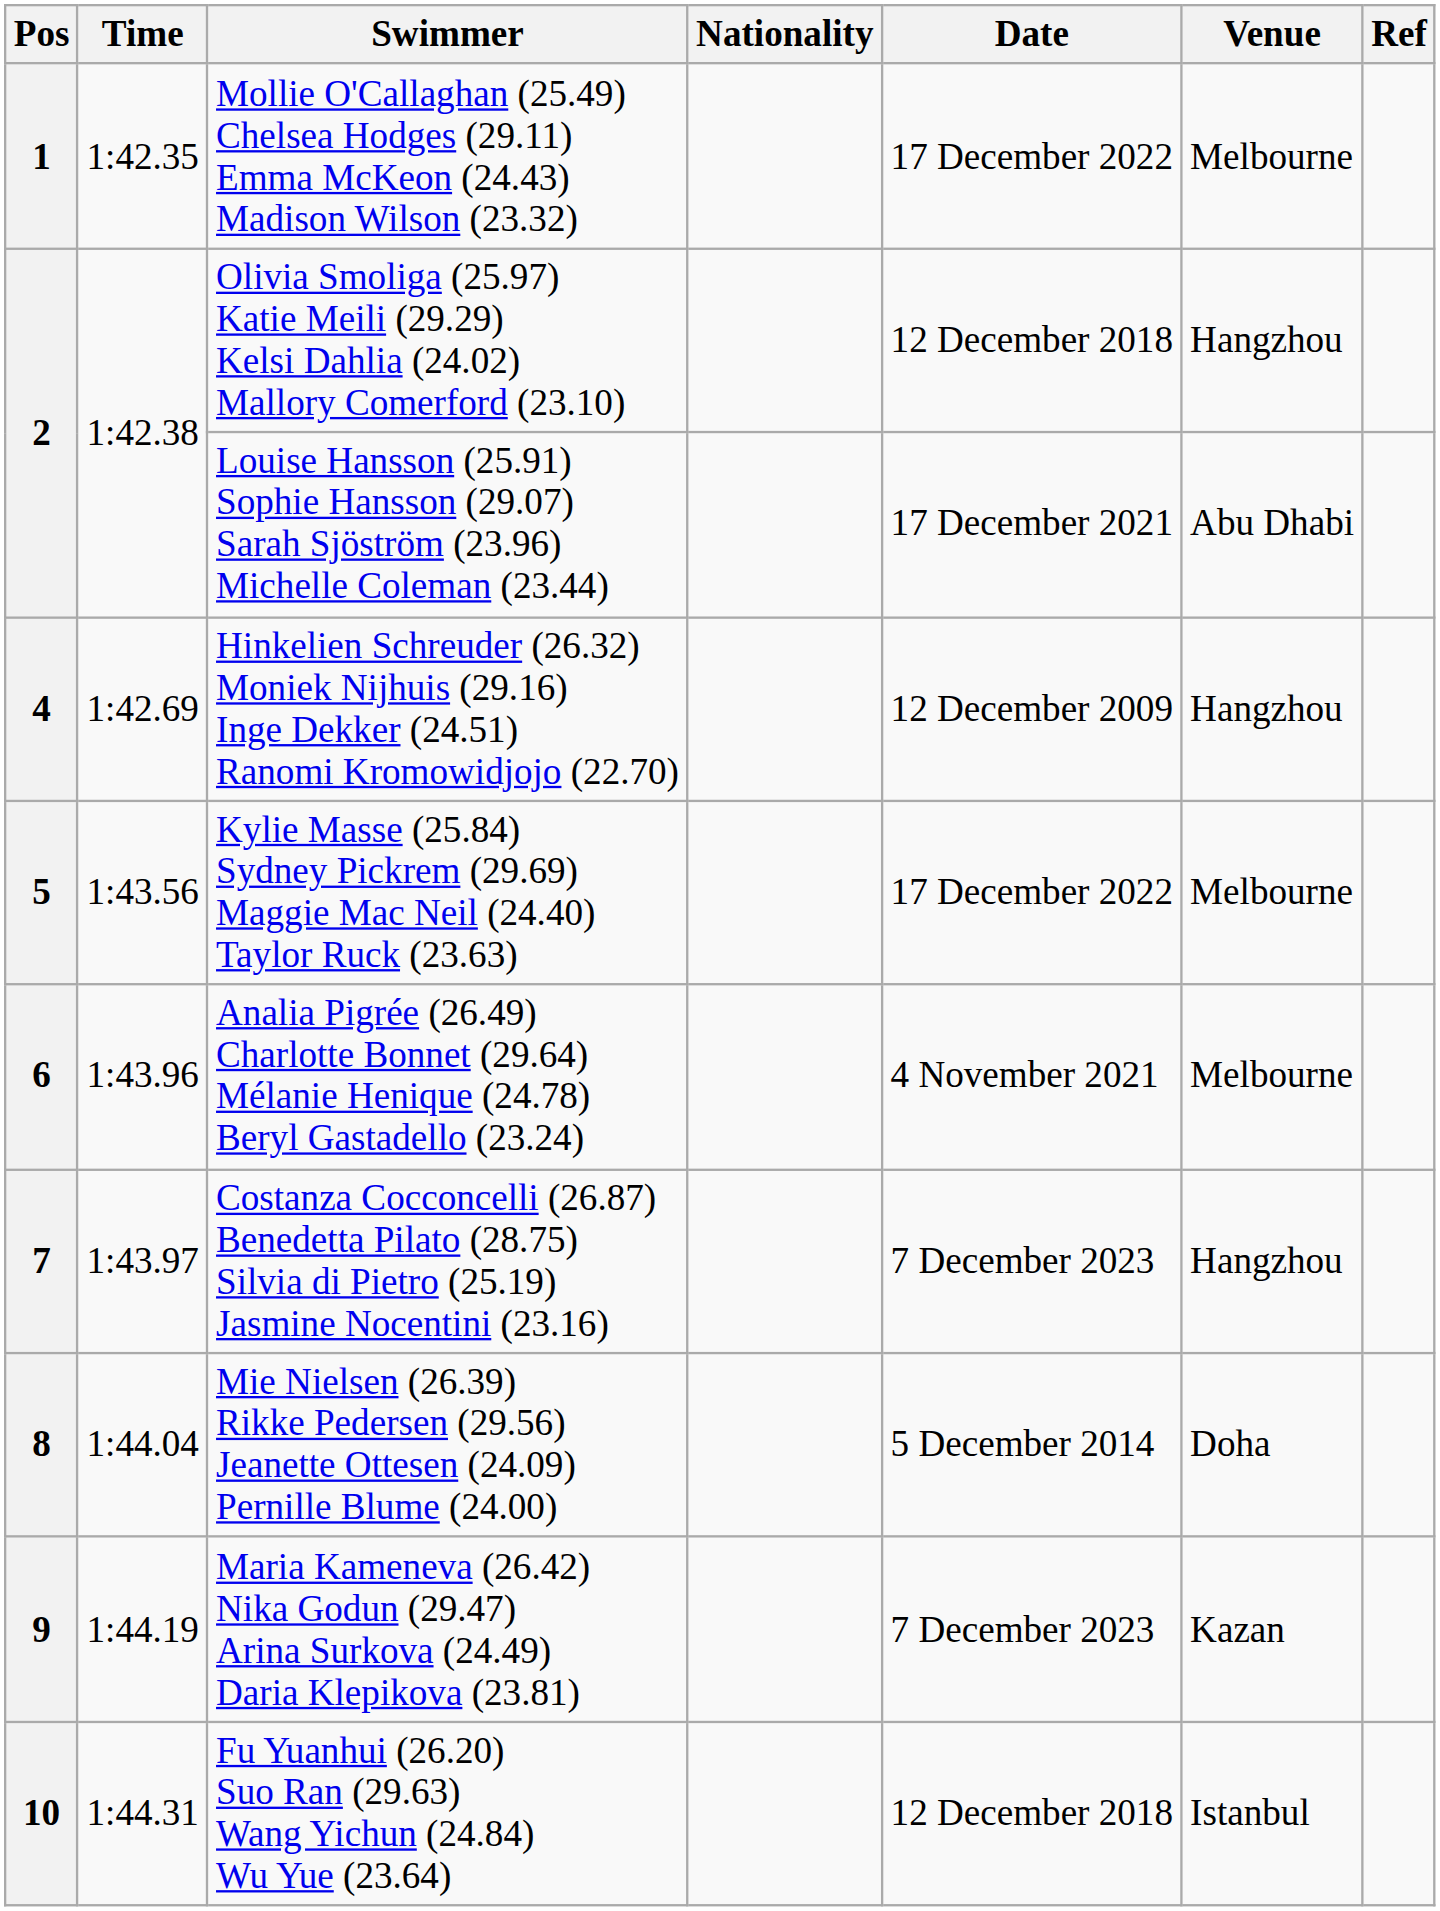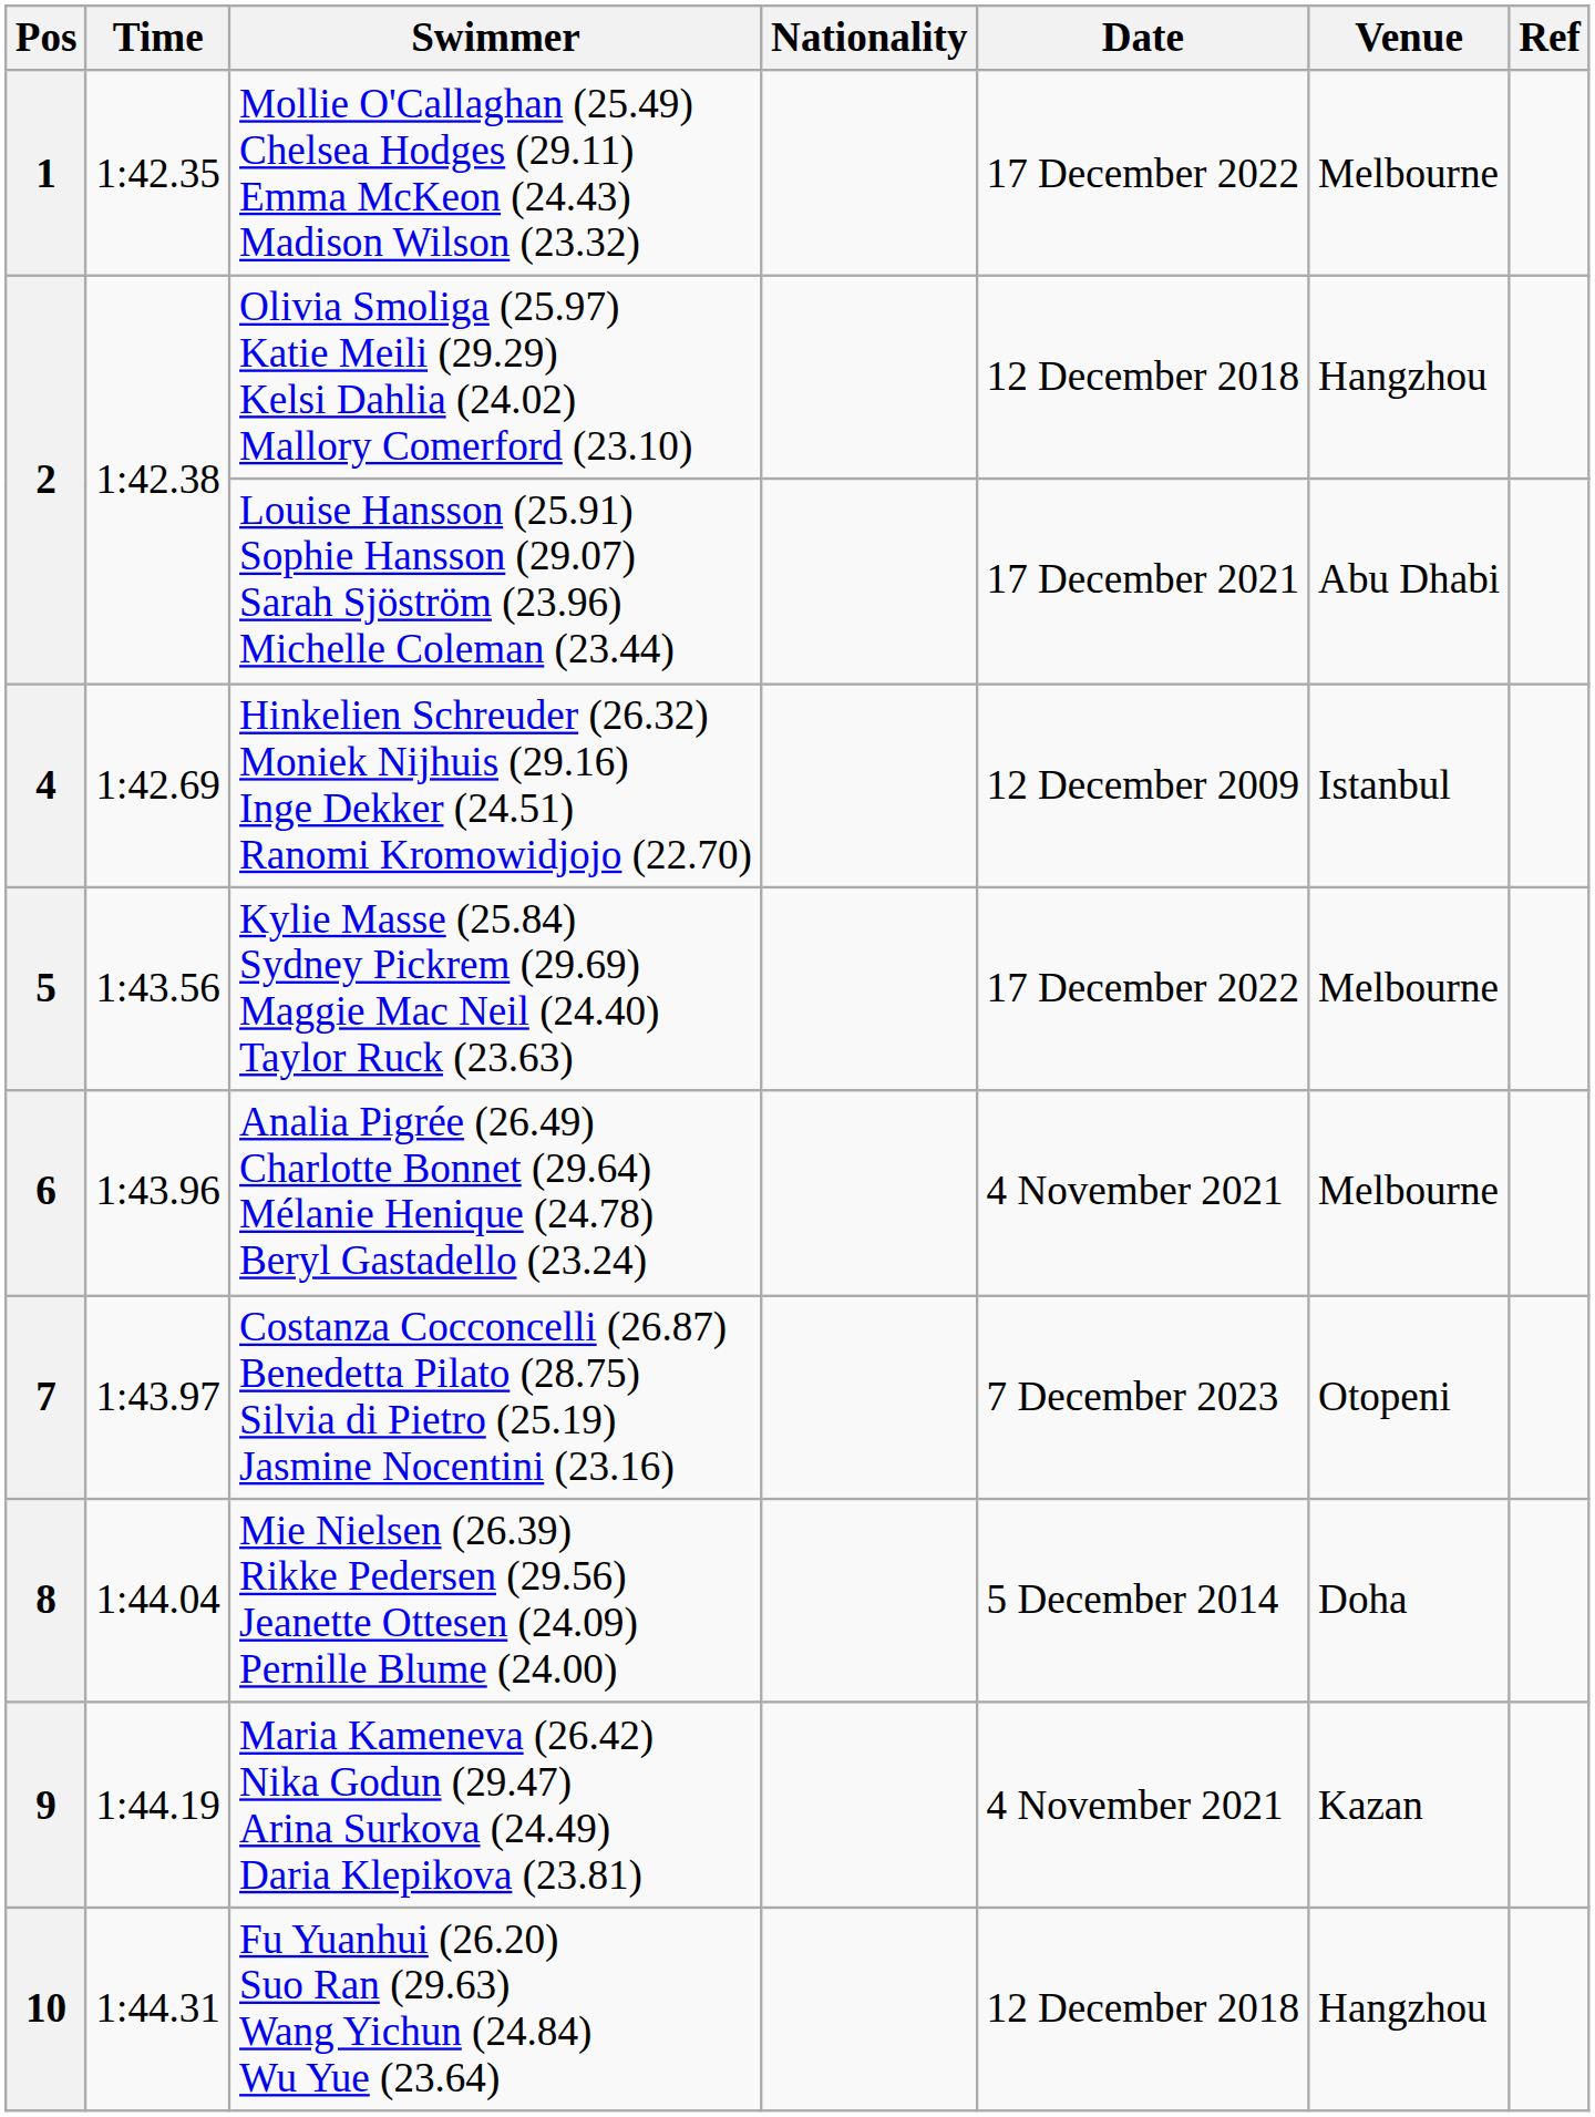 <table class="wikitable">
 <tr>
 <th>Pos</th>
 <th>Time</th>
 <th>Swimmer</th>
 <th>Nationality</th>
 <th>Date</th>
 <th>Venue</th>
 <th>Ref</th>
 </tr>
 <tr>
 <th>1</th>
 <td>1:42.35</td>
 <td><a href='#'>Mollie O'Callaghan</a> (25.49)<br><a href='#'>Chelsea Hodges</a> (29.11)<br><a href='#'>Emma McKeon</a> (24.43)<br><a href='#'>Madison Wilson</a> (23.32)</td>
 <td></td>
 <td>17 December 2022</td>
 <td>Melbourne</td>
 <td></td>
 </tr>
 <tr>
 <th rowspan=2>2</th>
 <td rowspan=2>1:42.38</td>
 <td><a href='#'>Olivia Smoliga</a> (25.97)<br><a href='#'>Katie Meili</a> (29.29)<br><a href='#'>Kelsi Dahlia</a> (24.02)<br><a href='#'>Mallory Comerford</a> (23.10)</td>
 <td></td>
 <td>12 December 2018</td>
 <td>Hangzhou</td>
 <td></td>
 </tr>
 <tr>
 <td><a href='#'>Louise Hansson</a> (25.91)<br><a href='#'>Sophie Hansson</a> (29.07)<br><a href='#'>Sarah Sjöström</a> (23.96)<br><a href='#'>Michelle Coleman</a> (23.44)</td>
 <td></td>
 <td>17 December 2021</td>
 <td>Abu Dhabi</td>
 <td></td>
 </tr>
 <tr>
 <th>4</th>
 <td>1:42.69</td>
 <td><a href='#'>Hinkelien Schreuder</a> (26.32)<br><a href='#'>Moniek Nijhuis</a> (29.16)<br><a href='#'>Inge Dekker</a> (24.51)<br><a href='#'>Ranomi Kromowidjojo</a> (22.70)</td>
 <td></td>
 <td>12 December 2009</td>
-<td>Hangzhou</td>
+<td>Istanbul</td>
 <td></td>
 </tr>
 <tr>
 <th>5</th>
 <td>1:43.56</td>
 <td><a href='#'>Kylie Masse</a> (25.84)<br><a href='#'>Sydney Pickrem</a> (29.69)<br><a href='#'>Maggie Mac Neil</a> (24.40)<br><a href='#'>Taylor Ruck</a> (23.63)</td>
 <td></td>
 <td>17 December 2022</td>
 <td>Melbourne</td>
 <td></td>
 </tr>
 <tr>
 <th>6</th>
 <td>1:43.96</td>
 <td><a href='#'>Analia Pigrée</a> (26.49)<br><a href='#'>Charlotte Bonnet</a> (29.64)<br><a href='#'>Mélanie Henique</a> (24.78)<br><a href='#'>Beryl Gastadello</a> (23.24)</td>
 <td></td>
 <td>4 November 2021</td>
 <td>Melbourne</td>
 <td></td>
 </tr>
 <tr>
 <th>7</th>
 <td>1:43.97</td>
 <td><a href='#'>Costanza Cocconcelli</a> (26.87)<br><a href='#'>Benedetta Pilato</a> (28.75)<br><a href='#'>Silvia di Pietro</a> (25.19)<br><a href='#'>Jasmine Nocentini</a> (23.16)</td>
 <td></td>
 <td>7 December 2023</td>
-<td>Hangzhou</td>
+<td>Otopeni</td>
 <td></td>
 </tr>
 <tr>
 <th>8</th>
 <td>1:44.04</td>
 <td><a href='#'>Mie Nielsen</a> (26.39)<br><a href='#'>Rikke Pedersen</a> (29.56)<br><a href='#'>Jeanette Ottesen</a> (24.09)<br><a href='#'>Pernille Blume</a> (24.00)</td>
 <td></td>
 <td>5 December 2014</td>
 <td>Doha</td>
 <td></td>
 </tr>
 <tr>
 <th>9</th>
 <td>1:44.19</td>
 <td><a href='#'>Maria Kameneva</a> (26.42)<br><a href='#'>Nika Godun</a> (29.47)<br><a href='#'>Arina Surkova</a> (24.49)<br><a href='#'>Daria Klepikova</a> (23.81)</td>
 <td></td>
-<td>7 December 2023</td>
+<td>4 November 2021</td>
 <td>Kazan</td>
 <td></td>
 </tr>
 <tr>
 <th>10</th>
 <td>1:44.31</td>
 <td><a href='#'>Fu Yuanhui</a> (26.20)<br><a href='#'>Suo Ran</a> (29.63)<br><a href='#'>Wang Yichun</a> (24.84)<br><a href='#'>Wu Yue</a> (23.64)</td>
 <td></td>
 <td>12 December 2018</td>
-<td>Istanbul</td>
+<td>Hangzhou</td>
 <td></td>
 </tr>
 </table>
